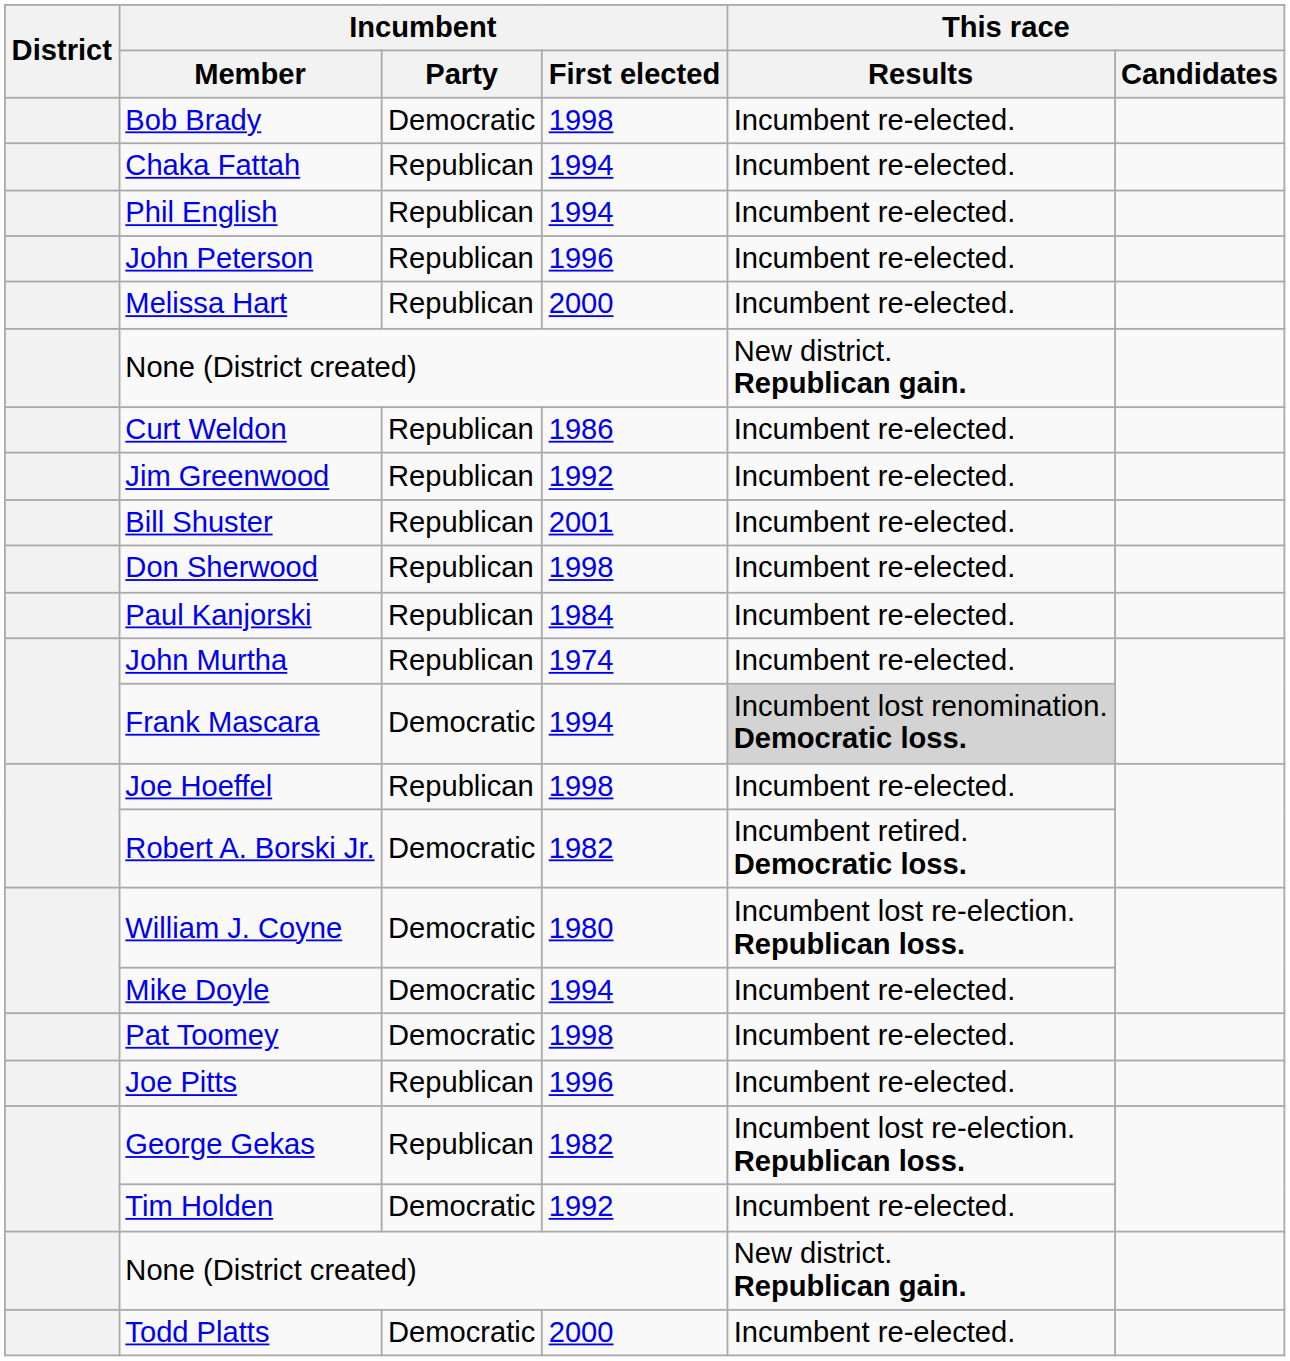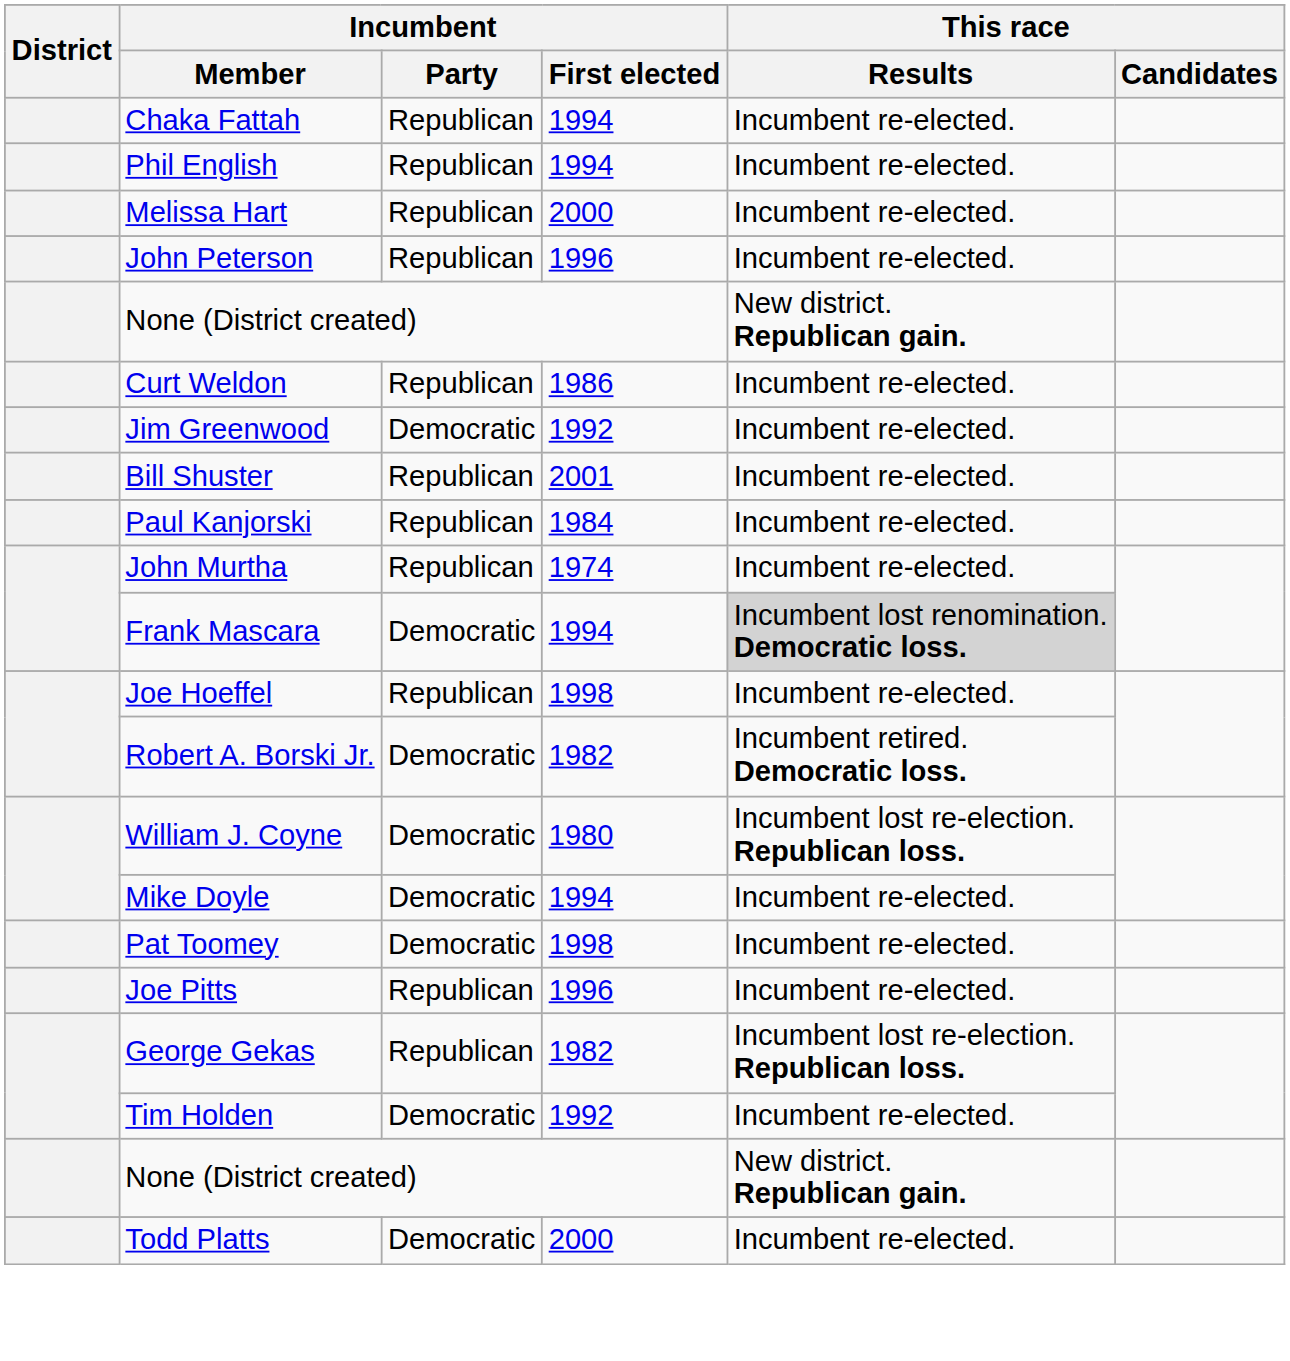 <table class=wikitable>
 <tr>
 <th rowspan=2>District</th>
 <th colspan=3>Incumbent</th>
 <th colspan=2>This race</th>
 </tr>
 <tr>
 <th>Member</th>
 <th>Party</th>
 <th>First elected</th>
 <th>Results</th>
 <th>Candidates</th>
-</tr>
-<tr>
-<th></th>
-<td><a href='#'>Bob Brady</a></td>
-<td>Democratic</td>
-<td><a href='#'>1998</a></td>
-<td>Incumbent re-elected.</td>
-<td nowrap></td>
 </tr>
 <tr>
 <th></th>
 <td><a href='#'>Chaka Fattah</a></td>
 <td>Republican</td>
 <td><a href='#'>1994</a></td>
 <td>Incumbent re-elected.</td>
 <td nowrap></td>
 </tr>
 <tr>
 <th></th>
 <td><a href='#'>Phil English</a><br></td>
 <td>Republican</td>
 <td><a href='#'>1994</a></td>
 <td>Incumbent re-elected.</td>
 <td nowrap></td>
 </tr>
 <tr>
 <th></th>
-<td><a href='#'>John Peterson</a></td>
+<td><a href='#'>Melissa Hart</a></td>
 <td>Republican</td>
-<td><a href='#'>1996</a></td>
+<td><a href='#'>2000</a></td>
 <td>Incumbent re-elected.</td>
 <td nowrap></td>
 </tr>
 <tr>
 <th></th>
-<td><a href='#'>Melissa Hart</a></td>
+<td><a href='#'>John Peterson</a></td>
 <td>Republican</td>
-<td><a href='#'>2000</a></td>
+<td><a href='#'>1996</a></td>
 <td>Incumbent re-elected.</td>
 <td nowrap></td>
 </tr>
 <tr>
 <th></th>
 <td colspan=3>None (District created)</td>
 <td>New district.<br><strong>Republican gain.</strong></td>
 <td nowrap></td>
 </tr>
 <tr>
 <th></th>
 <td><a href='#'>Curt Weldon</a></td>
 <td>Republican</td>
 <td><a href='#'>1986</a></td>
 <td>Incumbent re-elected.</td>
 <td nowrap></td>
 </tr>
 <tr>
 <th></th>
 <td><a href='#'>Jim Greenwood</a></td>
-<td>Republican</td>
+<td>Democratic</td>
 <td><a href='#'>1992</a></td>
 <td>Incumbent re-elected.</td>
 <td nowrap></td>
 </tr>
 <tr>
 <th></th>
 <td><a href='#'>Bill Shuster</a></td>
 <td>Republican</td>
 <td><a href='#'>2001 </a></td>
-<td>Incumbent re-elected.</td>
-<td nowrap></td>
-</tr>
-<tr>
-<th></th>
-<td><a href='#'>Don Sherwood</a></td>
-<td>Republican</td>
-<td><a href='#'>1998</a></td>
 <td>Incumbent re-elected.</td>
 <td nowrap></td>
 </tr>
 <tr>
 <th></th>
 <td><a href='#'>Paul Kanjorski</a></td>
 <td>Republican</td>
 <td><a href='#'>1984</a></td>
 <td>Incumbent re-elected.</td>
 <td nowrap></td>
 </tr>
 <tr>
 <th rowspan=2></th>
 <td><a href='#'>John Murtha</a></td>
 <td>Republican</td>
 <td><a href='#'>1974</a></td>
 <td>Incumbent re-elected.</td>
 <td rowspan=2 nowrap></td>
 </tr>
 <tr>
 <td><a href='#'>Frank Mascara</a><br></td>
 <td>Democratic</td>
 <td><a href='#'>1994</a></td>
 <td style="background: lightgrey;">Incumbent lost renomination.<br><strong>Democratic loss.</strong></td>
 </tr>
 <tr>
 <th rowspan=2></th>
 <td><a href='#'>Joe Hoeffel</a></td>
 <td>Republican</td>
 <td><a href='#'>1998</a></td>
 <td>Incumbent re-elected.</td>
 <td rowspan=2 nowrap></td>
 </tr>
 <tr>
 <td><a href='#'>Robert A. Borski Jr.</a><br></td>
 <td>Democratic</td>
 <td><a href='#'>1982</a></td>
 <td>Incumbent retired.<br><strong>Democratic loss.</strong></td>
 </tr>
 <tr>
 <th rowspan=2></th>
 <td><a href='#'>William J. Coyne</a></td>
 <td>Democratic</td>
 <td><a href='#'>1980</a></td>
 <td>Incumbent lost re-election.<br><strong>Republican loss.</strong></td>
 <td rowspan=2 nowrap></td>
 </tr>
 <tr>
 <td><a href='#'>Mike Doyle</a><br></td>
 <td>Democratic</td>
 <td><a href='#'>1994</a></td>
 <td>Incumbent re-elected.</td>
 </tr>
 <tr>
 <th></th>
 <td><a href='#'>Pat Toomey</a></td>
 <td>Democratic</td>
 <td><a href='#'>1998</a></td>
 <td>Incumbent re-elected.</td>
 <td nowrap></td>
 </tr>
 <tr>
 <th></th>
 <td><a href='#'>Joe Pitts</a></td>
 <td>Republican</td>
 <td><a href='#'>1996</a></td>
 <td>Incumbent re-elected.</td>
 <td nowrap></td>
 </tr>
 <tr>
 <th rowspan=2></th>
 <td><a href='#'>George Gekas</a></td>
 <td>Republican</td>
 <td><a href='#'>1982</a></td>
 <td>Incumbent lost re-election.<br><strong>Republican loss.</strong></td>
 <td rowspan=2 nowrap></td>
 </tr>
 <tr>
 <td><a href='#'>Tim Holden</a><br></td>
 <td>Democratic</td>
 <td><a href='#'>1992</a></td>
 <td>Incumbent re-elected.</td>
 </tr>
 <tr>
 <th></th>
 <td colspan=3>None (District created)</td>
 <td>New district.<br><strong>Republican gain.</strong></td>
 <td nowrap></td>
 </tr>
 <tr>
 <th></th>
 <td><a href='#'>Todd Platts</a></td>
 <td>Democratic</td>
 <td><a href='#'>2000</a></td>
 <td>Incumbent re-elected.</td>
 <td nowrap></td>
 </tr>
 </table>
